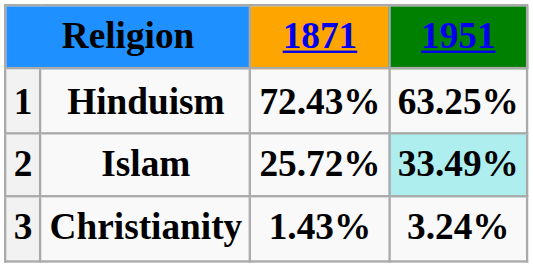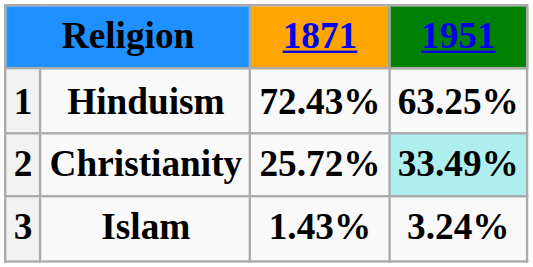 <table class="wikitable sortable" style="line-height:20px;text-align:center;">
 <tr>
 <td colspan="2" bgcolor="Dodgerblue"><span><strong>Religion</strong></span></td>
 <td bgcolor="Orange"><a href='#'><span><strong>1871</strong></span></a></td>
 <td bgcolor="Green"><a href='#'><span><strong>1951</strong></span></a></td>
 </tr>
 <tr>
 <th>1</th>
 <td><strong>Hinduism</strong></td>
 <td><strong>72.43%</strong></td>
 <td><strong>63.25%</strong></td>
 </tr>
 <tr>
 <th>2</th>
-<td><strong>Islam</strong></td>
+<td><strong>Christianity</strong></td>
 <td><strong>25.72%</strong></td>
 <td style="background: paleturquoise;"><strong>33.49%</strong></td>
 </tr>
 <tr>
 <th>3</th>
-<td><strong>Christianity</strong></td>
+<td><strong>Islam</strong></td>
 <td><strong>1.43%</strong></td>
 <td><strong>3.24%</strong></td>
 </tr>
 </table>
